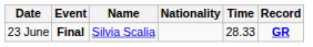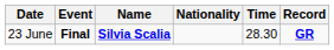 <table class=wikitable style=text-align:center>
 <tr>
 <th>Date</th>
 <th>Event</th>
 <th>Name</th>
 <th>Nationality</th>
 <th>Time</th>
 <th>Record</th>
 </tr>
 <tr>
 <td>23 June</td>
 <td><strong>Final</strong></td>
-<td align=left><a href='#'>Silvia Scalia</a></td>
+<td align=left><strong><a href='#'>Silvia Scalia</a></strong></td>
 <td align=left></td>
-<td>28.33</td>
+<td>28.30</td>
 <td><strong><a href='#'>GR</a></strong></td>
 </tr>
 </table>
